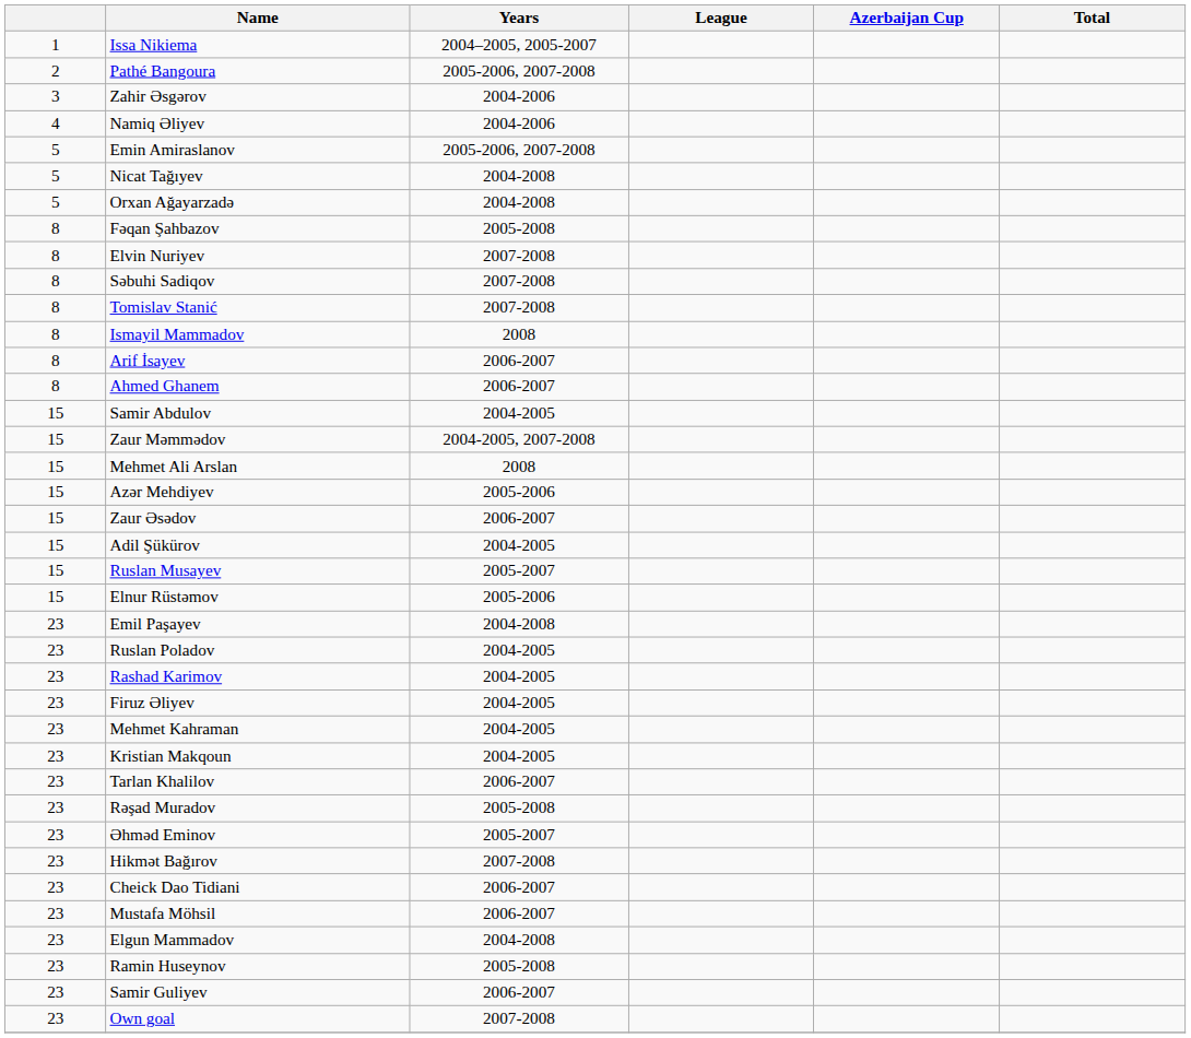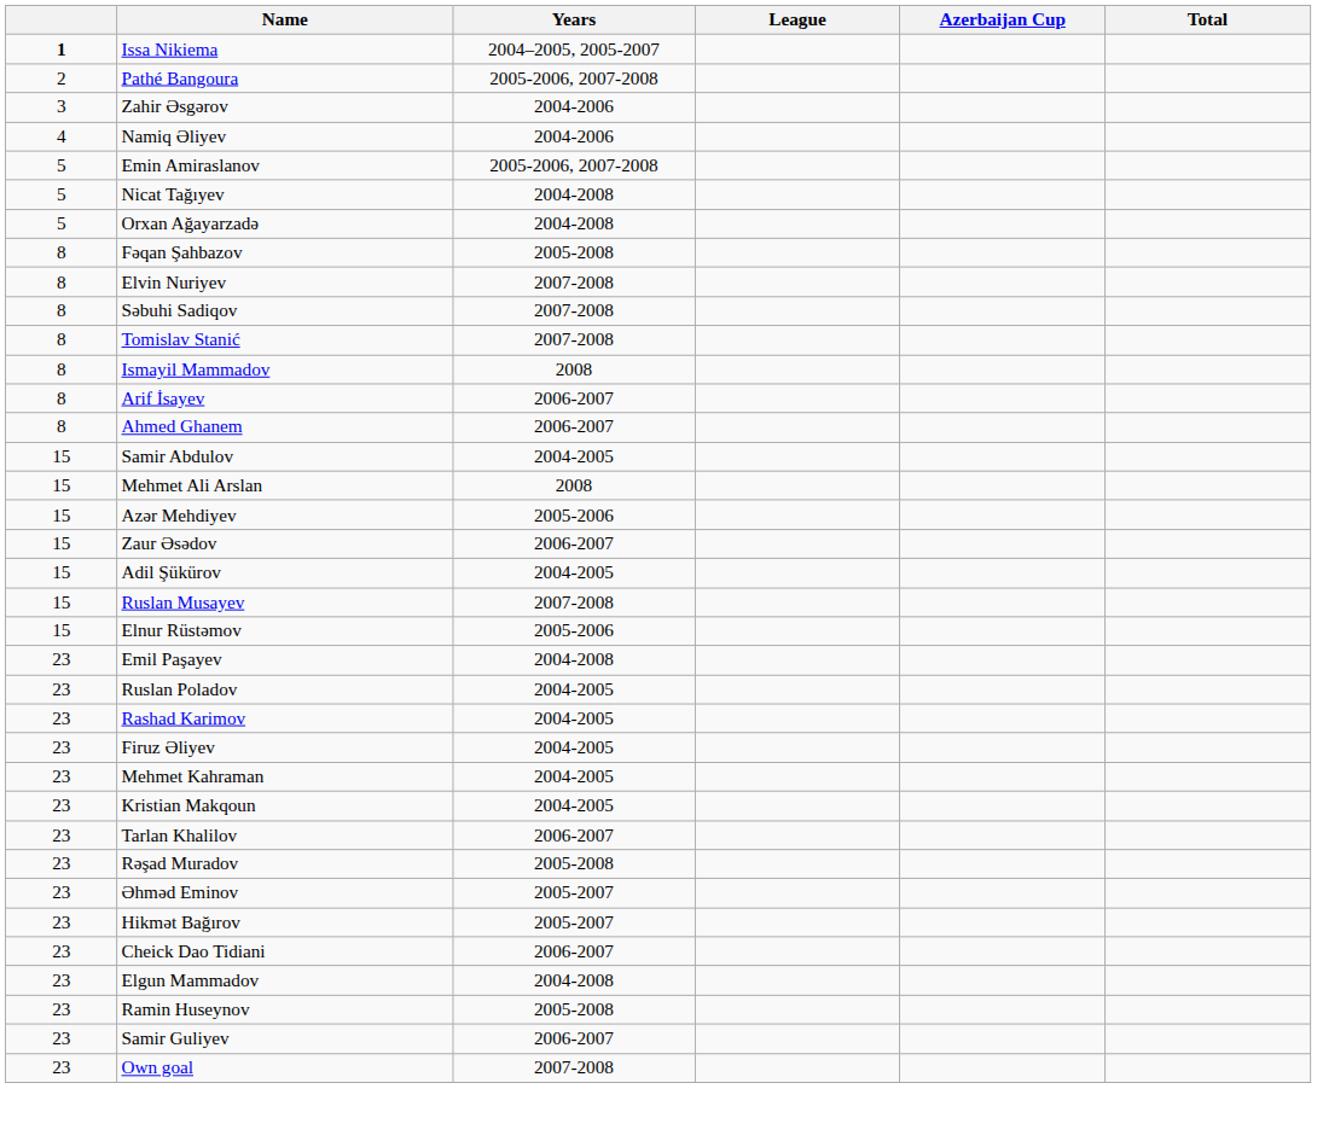 <table class="wikitable sortable" style="text-align: center;" width = 90%;>
 <tr>
 <th width=6%></th>
 <th width=18%>Name</th>
 <th width=13%>Years</th>
 <th width=11%>League</th>
 <th width=11%><a href='#'>Azerbaijan Cup</a></th>
 <th width=11%>Total</th>
 </tr>
 <tr>
-<td>1</td>
+<td><strong>1</strong></td>
 <td align="left"> <a href='#'>Issa Nikiema</a></td>
 <td>2004–2005, 2005-2007</td>
 <td></td>
 <td></td>
 <td></td>
 </tr>
 <tr>
 <td>2</td>
 <td align="left"> <a href='#'>Pathé Bangoura</a></td>
 <td>2005-2006, 2007-2008</td>
 <td></td>
 <td></td>
 <td></td>
 </tr>
 <tr>
 <td>3</td>
 <td align="left"> Zahir Əsgərov</td>
 <td>2004-2006</td>
 <td></td>
 <td></td>
 <td></td>
 </tr>
 <tr>
 <td>4</td>
 <td align="left"> Namiq Əliyev</td>
 <td>2004-2006</td>
 <td></td>
 <td></td>
 <td></td>
 </tr>
 <tr>
 <td>5</td>
 <td align="left"> Emin Amiraslanov</td>
 <td>2005-2006, 2007-2008</td>
 <td></td>
 <td></td>
 <td></td>
 </tr>
 <tr>
 <td>5</td>
 <td align="left"> Nicat Tağıyev</td>
 <td>2004-2008</td>
 <td></td>
 <td></td>
 <td></td>
 </tr>
 <tr>
 <td>5</td>
 <td align="left"> Orxan Ağayarzadə</td>
 <td>2004-2008</td>
 <td></td>
 <td></td>
 <td></td>
 </tr>
 <tr>
 <td>8</td>
 <td align="left"> Fəqan Şahbazov</td>
 <td>2005-2008</td>
 <td></td>
 <td></td>
 <td></td>
 </tr>
 <tr>
 <td>8</td>
 <td align="left"> Elvin Nuriyev</td>
 <td>2007-2008</td>
 <td></td>
 <td></td>
 <td></td>
 </tr>
 <tr>
 <td>8</td>
 <td align="left"> Səbuhi Sadiqov</td>
 <td>2007-2008</td>
 <td></td>
 <td></td>
 <td></td>
 </tr>
 <tr>
 <td>8</td>
 <td align="left"> <a href='#'>Tomislav Stanić</a></td>
 <td>2007-2008</td>
 <td></td>
 <td></td>
 <td></td>
 </tr>
 <tr>
 <td>8</td>
 <td align="left"> <a href='#'>Ismayil Mammadov</a></td>
 <td>2008</td>
 <td></td>
 <td></td>
 <td></td>
 </tr>
 <tr>
 <td>8</td>
 <td align="left"> <a href='#'>Arif İsayev</a></td>
 <td>2006-2007</td>
 <td></td>
 <td></td>
 <td></td>
 </tr>
 <tr>
 <td>8</td>
 <td align="left"> <a href='#'>Ahmed Ghanem</a></td>
 <td>2006-2007</td>
 <td></td>
 <td></td>
 <td></td>
 </tr>
 <tr>
 <td>15</td>
 <td align="left"> Samir Abdulov</td>
 <td>2004-2005</td>
 <td></td>
 <td></td>
 <td></td>
 </tr>
 <tr>
 <td>15</td>
-<td align="left"> Zaur Məmmədov</td>
-<td>2004-2005, 2007-2008</td>
-<td></td>
-<td></td>
-<td></td>
-</tr>
-<tr>
-<td>15</td>
 <td align="left"> Mehmet Ali Arslan</td>
 <td>2008</td>
 <td></td>
 <td></td>
 <td></td>
 </tr>
 <tr>
 <td>15</td>
 <td align="left"> Azər Mehdiyev</td>
 <td>2005-2006</td>
 <td></td>
 <td></td>
 <td></td>
 </tr>
 <tr>
 <td>15</td>
 <td align="left"> Zaur Əsədov</td>
 <td>2006-2007</td>
 <td></td>
 <td></td>
 <td></td>
 </tr>
 <tr>
 <td>15</td>
 <td align="left"> Adil Şükürov</td>
 <td>2004-2005</td>
 <td></td>
 <td></td>
 <td></td>
 </tr>
 <tr>
 <td>15</td>
 <td align="left"> <a href='#'>Ruslan Musayev</a></td>
-<td>2005-2007</td>
+<td>2007-2008</td>
 <td></td>
 <td></td>
 <td></td>
 </tr>
 <tr>
 <td>15</td>
 <td align="left"> Elnur Rüstəmov</td>
 <td>2005-2006</td>
 <td></td>
 <td></td>
 <td></td>
 </tr>
 <tr>
 <td>23</td>
 <td align="left"> Emil Paşayev</td>
 <td>2004-2008</td>
 <td></td>
 <td></td>
 <td></td>
 </tr>
 <tr>
 <td>23</td>
 <td align="left"> Ruslan Poladov</td>
 <td>2004-2005</td>
 <td></td>
 <td></td>
 <td></td>
 </tr>
 <tr>
 <td>23</td>
 <td align="left"> <a href='#'>Rashad Karimov</a></td>
 <td>2004-2005</td>
 <td></td>
 <td></td>
 <td></td>
 </tr>
 <tr>
 <td>23</td>
 <td align="left"> Firuz Əliyev</td>
 <td>2004-2005</td>
 <td></td>
 <td></td>
 <td></td>
 </tr>
 <tr>
 <td>23</td>
 <td align="left"> Mehmet Kahraman</td>
 <td>2004-2005</td>
 <td></td>
 <td></td>
 <td></td>
 </tr>
 <tr>
 <td>23</td>
 <td align="left"> Kristian Makqoun</td>
 <td>2004-2005</td>
 <td></td>
 <td></td>
 <td></td>
 </tr>
 <tr>
 <td>23</td>
 <td align="left"> Tarlan Khalilov</td>
 <td>2006-2007</td>
 <td></td>
 <td></td>
 <td></td>
 </tr>
 <tr>
 <td>23</td>
 <td align="left"> Rəşad Muradov</td>
 <td>2005-2008</td>
 <td></td>
 <td></td>
 <td></td>
 </tr>
 <tr>
 <td>23</td>
 <td align="left"> Əhməd Eminov</td>
 <td>2005-2007</td>
 <td></td>
 <td></td>
 <td></td>
 </tr>
 <tr>
 <td>23</td>
 <td align="left"> Hikmət Bağırov</td>
-<td>2007-2008</td>
+<td>2005-2007</td>
 <td></td>
 <td></td>
 <td></td>
 </tr>
 <tr>
 <td>23</td>
 <td align="left"> Cheick Dao Tidiani</td>
-<td>2006-2007</td>
-<td></td>
-<td></td>
-<td></td>
-</tr>
-<tr>
-<td>23</td>
-<td align="left"> Mustafa Möhsil</td>
 <td>2006-2007</td>
 <td></td>
 <td></td>
 <td></td>
 </tr>
 <tr>
 <td>23</td>
 <td align="left"> Elgun Mammadov</td>
 <td>2004-2008</td>
 <td></td>
 <td></td>
 <td></td>
 </tr>
 <tr>
 <td>23</td>
 <td align="left"> Ramin Huseynov</td>
 <td>2005-2008</td>
 <td></td>
 <td></td>
 <td></td>
 </tr>
 <tr>
 <td>23</td>
 <td align="left"> Samir Guliyev</td>
 <td>2006-2007</td>
 <td></td>
 <td></td>
 <td></td>
 </tr>
 <tr>
 <td>23</td>
 <td align="left"><a href='#'>Own goal</a></td>
 <td>2007-2008</td>
 <td></td>
 <td></td>
 <td></td>
 </tr>
 <tr>
 </tr>
 <tr ||align="left"|Unknown ||2004-2008||>
 </tr>
 </table>
